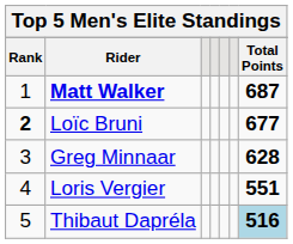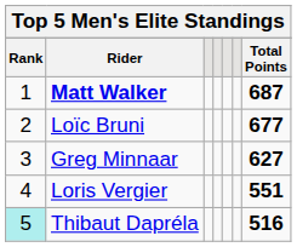 <table class="wikitable sortable">
 <tr>
 <th colspan=27 align="center"><strong>Top 5 Men's Elite Standings</strong></th>
 </tr>
 <tr>
 </tr>
 <tr style="font-size:8pt;font-weight:bold">
 <th align="center">Rank</th>
 <th align="center">Rider</th>
 <th class=unsortable style="background:#E5E4E2;"><small></small></th>
 <th class=unsortable style="background:#E5E4E2;"><small></small></th>
 <th class=unsortable style="background:#E5E4E2;"><small></small></th>
 <th class=unsortable style="background:#E5E4E2;"><small></small></th>
 <th align="center">Total<br>Points</th>
 </tr>
 <tr>
 <td align=center>1</td>
 <td> <strong><a href='#'>Matt Walker</a></strong></td>
 <td align=center></td>
 <td align=center></td>
 <td align=center></td>
 <td align=center></td>
 <td align=center><strong>687</strong></td>
 </tr>
 <tr>
-<td align=center><strong>2</strong></td>
+<td align=center>2</td>
 <td> <a href='#'>Loïc Bruni</a></td>
 <td align=center></td>
 <td align=center></td>
 <td align=center></td>
 <td align=center></td>
 <td align=center><strong>677</strong></td>
 </tr>
 <tr>
 <td align=center>3</td>
 <td> <a href='#'>Greg Minnaar</a></td>
 <td align=center></td>
 <td align=center></td>
 <td align=center></td>
 <td align=center></td>
-<td align=center><strong>628</strong></td>
+<td align=center><strong>627</strong></td>
 </tr>
 <tr>
 <td align=center>4</td>
 <td> <a href='#'>Loris Vergier</a></td>
 <td align=center></td>
 <td align=center></td>
 <td align=center></td>
 <td align=center></td>
 <td align=center><strong>551</strong></td>
 </tr>
 <tr>
-<td align=center>5</td>
+<td align=center style="background: paleturquoise;">5</td>
 <td> <a href='#'>Thibaut Dapréla</a></td>
 <td align=center></td>
 <td align=center></td>
 <td align=center></td>
 <td align=center></td>
-<td align=center style="background: lightblue;"><strong>516</strong><br></td>
+<td align=center><strong>516</strong><br></td>
 </tr>
 </table>
